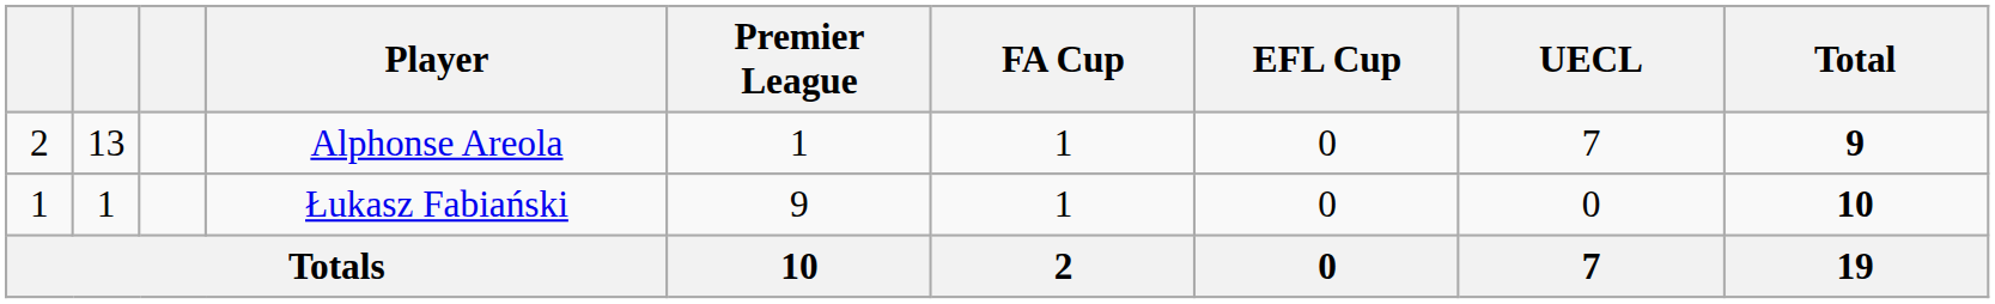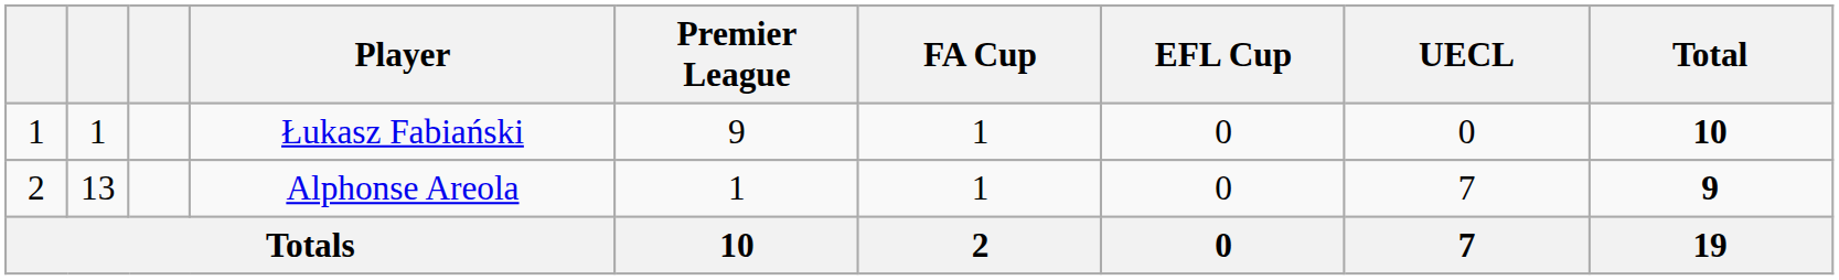 <table class="wikitable sortable" style="font-size: 95%; text-align: center;">
 <tr>
 <th width=20></th>
 <th width=20></th>
 <th width=20></th>
 <th width=180>Player</th>
 <th width=100>Premier League</th>
 <th width=100>FA Cup</th>
 <th width=100>EFL Cup</th>
 <th width=100>UECL</th>
 <th width=100>Total</th>
 </tr>
 <tr>
+<td>1</td>
+<td>1</td>
+<td></td>
+<td><a href='#'>Łukasz Fabiański</a></td>
+<td>9</td>
+<td>1</td>
+<td>0</td>
+<td>0</td>
+<td><strong>10</strong></td>
+</tr>
+<tr>
 <td>2</td>
 <td>13</td>
 <td></td>
 <td><a href='#'>Alphonse Areola</a></td>
 <td>1</td>
 <td>1</td>
 <td>0</td>
 <td>7</td>
 <td><strong>9</strong></td>
 </tr>
 <tr>
-<td>1</td>
-<td>1</td>
-<td></td>
-<td><a href='#'>Łukasz Fabiański</a></td>
-<td>9</td>
-<td>1</td>
-<td>0</td>
-<td>0</td>
-<td><strong>10</strong></td>
-</tr>
-<tr>
 <th colspan="4"><strong>Totals</strong></th>
 <th><strong>10</strong></th>
 <th><strong>2</strong></th>
 <th><strong>0</strong></th>
 <th><strong>7</strong></th>
 <th><strong>19</strong></th>
 </tr>
 </table>
